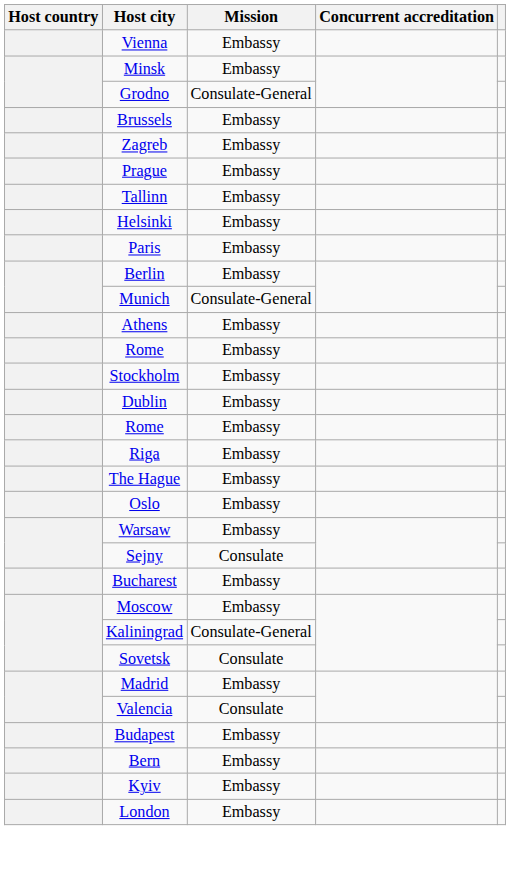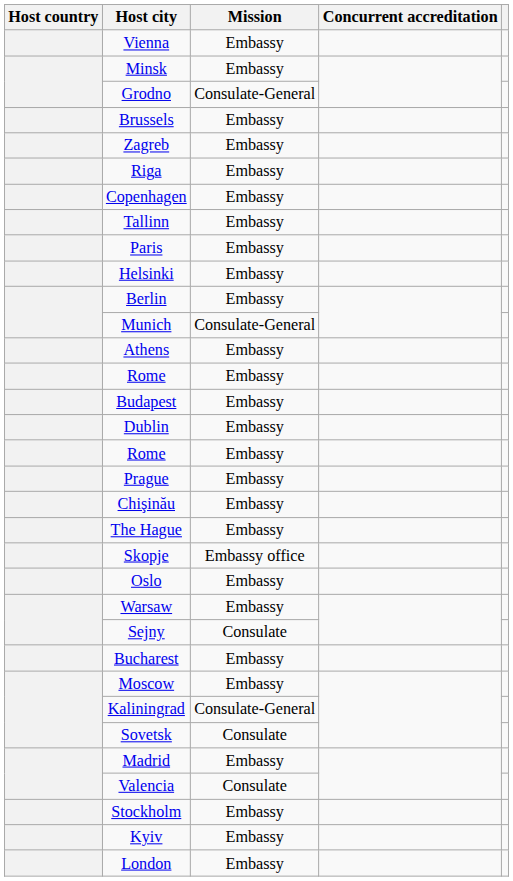 <table class="wikitable plainrowheaders"style="text-align:center;">
 <tr>
 <th scope="col">Host country</th>
 <th scope="col">Host city</th>
 <th scope="col">Mission</th>
 <th scope="col">Concurrent accreditation</th>
 <th scope="col"></th>
 </tr>
 <tr>
 <th scope="row"></th>
 <td><a href='#'>Vienna</a></td>
 <td>Embassy</td>
 <td></td>
 <td></td>
 </tr>
 <tr>
 <th scope="row" rowspan="2"></th>
 <td><a href='#'>Minsk</a></td>
 <td>Embassy</td>
 <td rowspan="2"></td>
 <td></td>
 </tr>
 <tr>
 <td><a href='#'>Grodno</a></td>
 <td>Consulate-General</td>
 <td></td>
 </tr>
 <tr>
 <th scope="row"></th>
 <td><a href='#'>Brussels</a></td>
 <td>Embassy</td>
 <td></td>
 <td></td>
 </tr>
 <tr>
 <th scope="row"></th>
 <td><a href='#'>Zagreb</a></td>
 <td>Embassy</td>
 <td></td>
 <td></td>
 </tr>
 <tr>
 <th scope="row"></th>
-<td><a href='#'>Prague</a></td>
+<td><a href='#'>Riga</a></td>
+<td>Embassy</td>
+<td></td>
+<td></td>
+</tr>
+<tr>
+<th scope="row"></th>
+<td><a href='#'>Copenhagen</a></td>
 <td>Embassy</td>
 <td></td>
 <td></td>
 </tr>
 <tr>
 <th scope="row"></th>
 <td><a href='#'>Tallinn</a></td>
 <td>Embassy</td>
 <td></td>
 <td></td>
 </tr>
 <tr>
 <th scope="row"></th>
-<td><a href='#'>Helsinki</a></td>
+<td><a href='#'>Paris</a></td>
 <td>Embassy</td>
 <td></td>
 <td></td>
 </tr>
 <tr>
 <th scope="row"></th>
-<td><a href='#'>Paris</a></td>
+<td><a href='#'>Helsinki</a></td>
 <td>Embassy</td>
 <td></td>
 <td></td>
 </tr>
 <tr>
 <th scope="row" rowspan="2"></th>
 <td><a href='#'>Berlin</a></td>
 <td>Embassy</td>
 <td rowspan="2"></td>
 <td></td>
 </tr>
 <tr>
 <td><a href='#'>Munich</a></td>
 <td>Consulate-General</td>
 <td></td>
 </tr>
 <tr>
 <th scope="row"></th>
 <td><a href='#'>Athens</a></td>
 <td>Embassy</td>
 <td></td>
 <td></td>
 </tr>
 <tr>
 <th scope="row"></th>
 <td><a href='#'>Rome</a></td>
 <td>Embassy</td>
 <td></td>
 <td></td>
 </tr>
 <tr>
 <th scope="row"></th>
-<td><a href='#'>Stockholm</a></td>
+<td><a href='#'>Budapest</a></td>
 <td>Embassy</td>
 <td></td>
 <td></td>
 </tr>
 <tr>
 <th scope="row"></th>
 <td><a href='#'>Dublin</a></td>
 <td>Embassy</td>
 <td></td>
 <td></td>
 </tr>
 <tr>
 <th scope="row"></th>
 <td><a href='#'>Rome</a></td>
 <td>Embassy</td>
 <td></td>
 <td></td>
 </tr>
 <tr>
 <th scope="row"></th>
-<td><a href='#'>Riga</a></td>
+<td><a href='#'>Prague</a></td>
+<td>Embassy</td>
+<td></td>
+<td></td>
+</tr>
+<tr>
+<th scope="row"></th>
+<td><a href='#'>Chişinău</a></td>
 <td>Embassy</td>
 <td></td>
 <td></td>
 </tr>
 <tr>
 <th scope="row"></th>
 <td><a href='#'>The Hague</a></td>
 <td>Embassy</td>
+<td></td>
+<td></td>
+</tr>
+<tr>
+<th scope="row"></th>
+<td><a href='#'>Skopje</a></td>
+<td>Embassy office</td>
 <td></td>
 <td></td>
 </tr>
 <tr>
 <th scope="row"></th>
 <td><a href='#'>Oslo</a></td>
 <td>Embassy</td>
 <td></td>
 <td></td>
 </tr>
 <tr>
 <th scope="row" rowspan="2"></th>
 <td><a href='#'>Warsaw</a></td>
 <td>Embassy</td>
 <td rowspan="2"></td>
 <td></td>
 </tr>
 <tr>
 <td><a href='#'>Sejny</a></td>
 <td>Consulate</td>
 <td></td>
 </tr>
 <tr>
 <th scope="row"></th>
 <td><a href='#'>Bucharest</a></td>
 <td>Embassy</td>
 <td></td>
 <td></td>
 </tr>
 <tr>
 <th scope="row" rowspan="3"></th>
 <td><a href='#'>Moscow</a></td>
 <td>Embassy</td>
 <td rowspan="3"></td>
 <td></td>
 </tr>
 <tr>
 <td><a href='#'>Kaliningrad</a></td>
 <td>Consulate-General</td>
 <td></td>
 </tr>
 <tr>
 <td><a href='#'>Sovetsk</a></td>
 <td>Consulate</td>
 <td></td>
 </tr>
 <tr>
 <th scope="row" rowspan="2"></th>
 <td><a href='#'>Madrid</a></td>
 <td>Embassy</td>
 <td rowspan="2"></td>
 <td></td>
 </tr>
 <tr>
 <td><a href='#'>Valencia</a></td>
 <td>Consulate</td>
 <td></td>
 </tr>
 <tr>
 <th scope="row"></th>
-<td><a href='#'>Budapest</a></td>
-<td>Embassy</td>
-<td></td>
-<td></td>
-</tr>
-<tr>
-<th scope="row"></th>
-<td><a href='#'>Bern</a></td>
+<td><a href='#'>Stockholm</a></td>
 <td>Embassy</td>
 <td></td>
 <td></td>
 </tr>
 <tr>
 <th scope="row"></th>
 <td><a href='#'>Kyiv</a></td>
 <td>Embassy</td>
 <td></td>
 <td></td>
 </tr>
 <tr>
 <th scope="row"></th>
 <td><a href='#'>London</a></td>
 <td>Embassy</td>
 <td></td>
 <td></td>
 </tr>
 </table>
